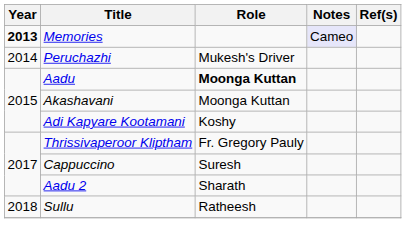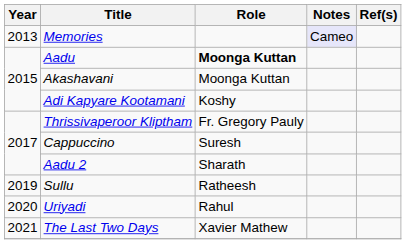 <table class="wikitable sortable">
 <tr>
 <th>Year</th>
 <th>Title</th>
 <th>Role</th>
 <th class="unsortable">Notes</th>
 <th>Ref(s)</th>
 </tr>
 <tr>
-<td><strong>2013</strong></td>
+<td>2013</td>
 <td><em><a href='#'>Memories</a></em></td>
 <td></td>
 <td style="background: lavender;">Cameo</td>
-<td></td>
-</tr>
-<tr>
-<td>2014</td>
-<td><em><a href='#'>Peruchazhi</a></em></td>
-<td>Mukesh's Driver</td>
-<td></td>
 <td></td>
 </tr>
 <tr>
 <td rowspan=3>2015</td>
 <td><em><a href='#'>Aadu</a></em></td>
 <td><strong>Moonga Kuttan</strong></td>
 <td></td>
 <td></td>
 </tr>
 <tr>
 <td><em>Akashavani</em></td>
 <td>Moonga Kuttan</td>
 <td></td>
 <td></td>
 </tr>
 <tr>
 <td><em><a href='#'>Adi Kapyare Kootamani</a></em></td>
 <td>Koshy</td>
 <td></td>
 <td></td>
 </tr>
 <tr>
 <td rowspan=3>2017</td>
 <td><em><a href='#'>Thrissivaperoor Kliptham</a></em></td>
 <td>Fr. Gregory Pauly</td>
 <td></td>
 <td></td>
 </tr>
 <tr>
 <td><em>Cappuccino</em></td>
 <td>Suresh</td>
 <td></td>
 <td></td>
 </tr>
 <tr>
 <td><em><a href='#'>Aadu 2</a></em></td>
 <td>Sharath</td>
 <td></td>
 <td></td>
 </tr>
 <tr>
-<td>2018</td>
+<td>2019</td>
 <td><em>Sullu</em></td>
 <td>Ratheesh</td>
 <td></td>
 <td></td>
 </tr>
 <tr>
+<td>2020</td>
+<td><em><a href='#'>Uriyadi</a></em></td>
+<td>Rahul</td>
+<td></td>
+<td></td>
+</tr>
+<tr>
+<td>2021</td>
+<td><em><a href='#'>The Last Two Days</a></em></td>
+<td>Xavier Mathew</td>
+<td></td>
+<td></td>
+</tr>
+<tr>
 </tr>
 </table>
